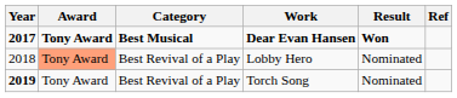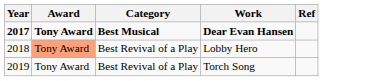 <table class="wikitable">
 <tr>
 <th>Year</th>
 <th>Award</th>
 <th>Category</th>
 <th>Work</th>
-<th>Result</th>
 <th>Ref</th>
 </tr>
 <tr>
 <td><strong>2017</strong></td>
 <td><strong>Tony Award</strong></td>
 <td><strong>Best Musical</strong></td>
 <td><strong>Dear Evan Hansen</strong></td>
-<td><strong>Won</strong></td>
 <td></td>
 </tr>
 <tr>
 <td>2018</td>
 <td style="background: lightsalmon;">Tony Award</td>
 <td>Best Revival of a Play</td>
 <td>Lobby Hero</td>
-<td>Nominated</td>
 <td></td>
 </tr>
 <tr>
-<td><strong>2019</strong></td>
+<td>2019</td>
 <td>Tony Award</td>
 <td>Best Revival of a Play</td>
 <td>Torch Song</td>
-<td>Nominated</td>
 <td></td>
 </tr>
 </table>
